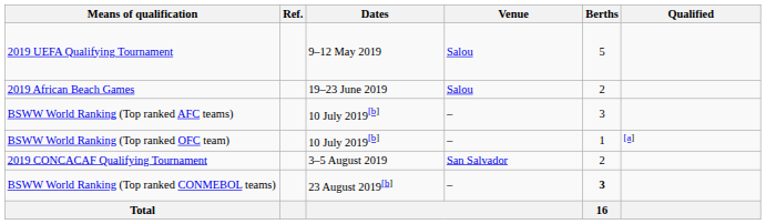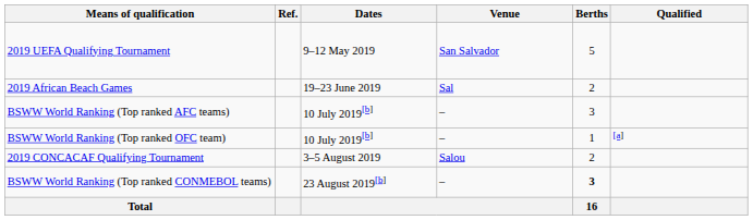 <table class="wikitable" width=1050>
 <tr>
 <th width=40%>Means of qualification</th>
 <th>Ref.</th>
 <th width=20%>Dates</th>
 <th width=20%>Venue</th>
 <th>Berths</th>
 <th width=20%>Qualified</th>
 </tr>
 <tr>
 <td><a href='#'>2019 UEFA Qualifying Tournament</a></td>
 <td></td>
 <td>9–12 May 2019</td>
-<td> <a href='#'>Salou</a></td>
+<td> <a href='#'>San Salvador</a></td>
 <td align=center>5</td>
 <td><br><br><br><br></td>
 </tr>
 <tr>
 <td><a href='#'>2019 African Beach Games</a></td>
 <td></td>
 <td>19–23 June 2019</td>
-<td> <a href='#'>Salou</a></td>
+<td> <a href='#'>Sal</a></td>
 <td align=center>2</td>
 <td><br></td>
 </tr>
 <tr>
 <td><a href='#'>BSWW World Ranking</a> (Top ranked <a href='#'>AFC</a> teams)</td>
 <td></td>
 <td>10 July 2019<sup><a href='#'>[b</a>]</sup></td>
 <td>–</td>
 <td align=center>3</td>
 <td><br><br></td>
 </tr>
 <tr>
 <td><a href='#'>BSWW World Ranking</a> (Top ranked <a href='#'>OFC</a> team)</td>
 <td></td>
 <td>10 July 2019<sup><a href='#'>[b</a>]</sup></td>
 <td>–</td>
 <td align=center>1</td>
 <td><sup><a href='#'>[a</a>]</sup></td>
 </tr>
 <tr>
 <td><a href='#'>2019 CONCACAF Qualifying Tournament</a></td>
 <td></td>
 <td>3–5 August 2019</td>
-<td> <a href='#'>San Salvador</a></td>
+<td> <a href='#'>Salou</a></td>
 <td align=center>2</td>
 <td><br></td>
 </tr>
 <tr>
 <td><a href='#'>BSWW World Ranking</a> (Top ranked <a href='#'>CONMEBOL</a> teams)</td>
 <td></td>
 <td>23 August 2019<sup><a href='#'>[b</a>]</sup></td>
 <td>–</td>
 <td align=center><strong>3</strong></td>
 <td><br><br></td>
 </tr>
 <tr>
 <th>Total</th>
 <th></th>
 <th colspan=2> </th>
 <th>16</th>
 <th></th>
 </tr>
 </table>
